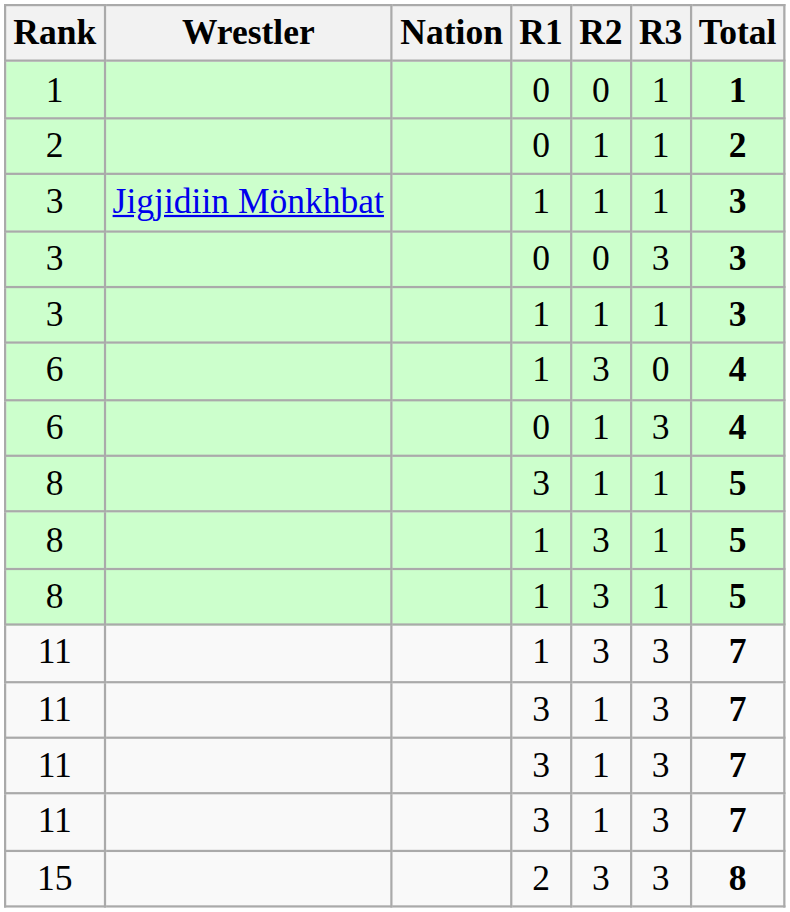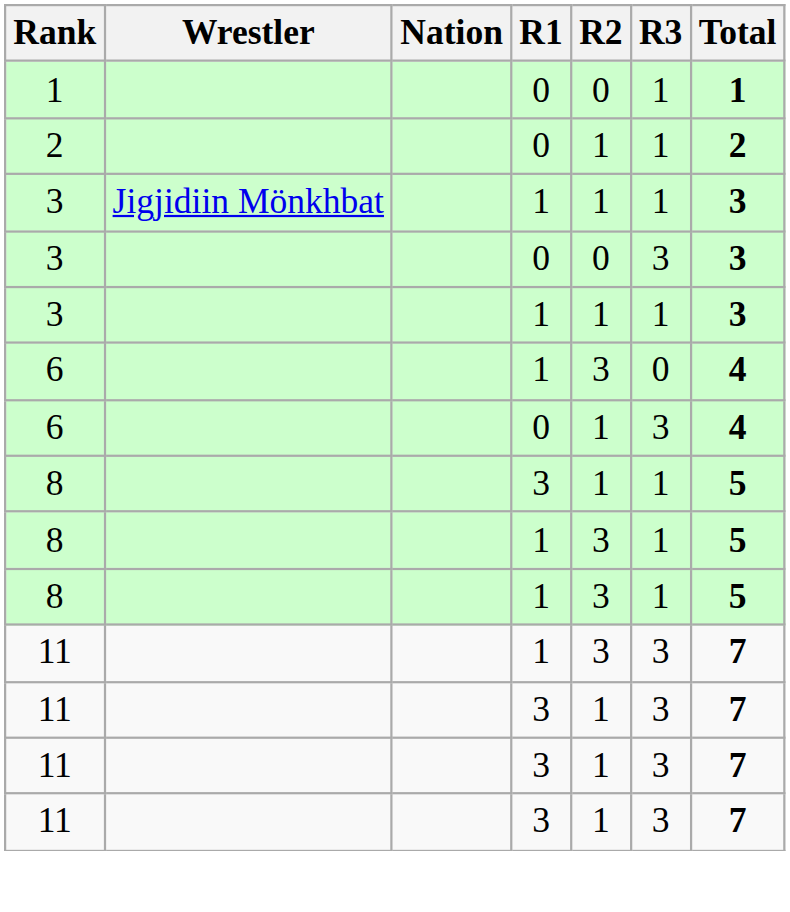 <table class="wikitable sortable" style="text-align:center;">
 <tr>
 <th>Rank</th>
 <th>Wrestler</th>
 <th>Nation</th>
 <th>R1</th>
 <th>R2</th>
 <th>R3</th>
 <th>Total</th>
 </tr>
 <tr style="background:#cfc;">
 <td>1</td>
 <td align=left></td>
 <td align=left></td>
 <td>0</td>
 <td>0</td>
 <td>1</td>
 <td><strong>1</strong></td>
 </tr>
 <tr style="background:#cfc;">
 <td>2</td>
 <td align=left></td>
 <td align=left></td>
 <td>0</td>
 <td>1</td>
 <td>1</td>
 <td><strong>2</strong></td>
 </tr>
 <tr style="background:#cfc;">
 <td>3</td>
 <td align=left><a href='#'>Jigjidiin Mönkhbat</a></td>
 <td align=left></td>
 <td>1</td>
 <td>1</td>
 <td>1</td>
 <td><strong>3</strong></td>
 </tr>
 <tr style="background:#cfc;">
 <td>3</td>
 <td align=left></td>
 <td align=left></td>
 <td>0</td>
 <td>0</td>
 <td>3</td>
 <td><strong>3</strong></td>
 </tr>
 <tr style="background:#cfc;">
 <td>3</td>
 <td align=left></td>
 <td align=left></td>
 <td>1</td>
 <td>1</td>
 <td>1</td>
 <td><strong>3</strong></td>
 </tr>
 <tr style="background:#cfc;">
 <td>6</td>
 <td align=left></td>
 <td align=left></td>
 <td>1</td>
 <td>3</td>
 <td>0</td>
 <td><strong>4</strong></td>
 </tr>
 <tr style="background:#cfc;">
 <td>6</td>
 <td align=left></td>
 <td align=left></td>
 <td>0</td>
 <td>1</td>
 <td>3</td>
 <td><strong>4</strong></td>
 </tr>
 <tr style="background:#cfc;">
 <td>8</td>
 <td align=left></td>
 <td align=left></td>
 <td>3</td>
 <td>1</td>
 <td>1</td>
 <td><strong>5</strong></td>
 </tr>
 <tr style="background:#cfc;">
 <td>8</td>
 <td align=left></td>
 <td align=left></td>
 <td>1</td>
 <td>3</td>
 <td>1</td>
 <td><strong>5</strong></td>
 </tr>
 <tr style="background:#cfc;">
 <td>8</td>
 <td align=left></td>
 <td align=left></td>
 <td>1</td>
 <td>3</td>
 <td>1</td>
 <td><strong>5</strong></td>
 </tr>
 <tr>
 <td>11</td>
 <td align=left></td>
 <td align=left></td>
 <td>1</td>
 <td>3</td>
 <td>3</td>
 <td><strong>7</strong></td>
 </tr>
 <tr>
 <td>11</td>
 <td align=left></td>
 <td align=left></td>
 <td>3</td>
 <td>1</td>
 <td>3</td>
 <td><strong>7</strong></td>
 </tr>
 <tr>
 <td>11</td>
 <td align=left></td>
 <td align=left></td>
 <td>3</td>
 <td>1</td>
 <td>3</td>
 <td><strong>7</strong></td>
 </tr>
 <tr>
 <td>11</td>
 <td align=left></td>
 <td align=left></td>
 <td>3</td>
 <td>1</td>
 <td>3</td>
 <td><strong>7</strong></td>
 </tr>
-<tr>
-<td>15</td>
-<td align=left></td>
-<td align=left></td>
-<td>2</td>
-<td>3</td>
-<td>3</td>
-<td><strong>8</strong></td>
-</tr>
 </table>
